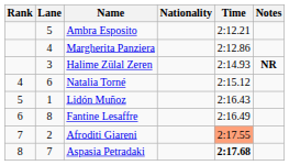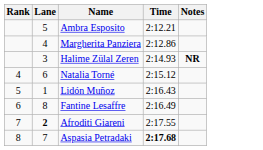 <table class="wikitable sortable" style="text-align:center">
 <tr>
 <th>Rank</th>
 <th>Lane</th>
 <th>Name</th>
-<th>Nationality</th>
 <th>Time</th>
 <th>Notes</th>
 </tr>
 <tr>
 <td></td>
 <td>5</td>
 <td align="left"><a href='#'>Ambra Esposito</a></td>
-<td align="left"></td>
 <td>2:12.21</td>
 <td></td>
 </tr>
 <tr>
 <td></td>
 <td>4</td>
 <td align="left"><a href='#'>Margherita Panziera</a></td>
-<td align="left"></td>
 <td>2:12.86</td>
 <td></td>
 </tr>
 <tr>
 <td></td>
 <td>3</td>
 <td align="left"><a href='#'>Halime Zülal Zeren</a></td>
-<td align="left"></td>
 <td>2:14.93</td>
 <td><strong>NR</strong></td>
 </tr>
 <tr>
 <td>4</td>
 <td>6</td>
 <td align="left"><a href='#'>Natalia Torné</a></td>
-<td align="left"></td>
 <td>2:15.12</td>
 <td></td>
 </tr>
 <tr>
 <td>5</td>
 <td>1</td>
 <td align="left"><a href='#'>Lidón Muñoz</a></td>
-<td align="left"></td>
 <td>2:16.43</td>
 <td></td>
 </tr>
 <tr>
 <td>6</td>
 <td>8</td>
 <td align="left"><a href='#'>Fantine Lesaffre</a></td>
-<td align="left"></td>
 <td>2:16.49</td>
 <td></td>
 </tr>
 <tr>
 <td>7</td>
-<td>2</td>
+<td><strong>2</strong></td>
 <td align="left"><a href='#'>Afroditi Giareni</a></td>
-<td align="left"></td>
-<td style="background: lightsalmon;">2:17.55</td>
+<td>2:17.55</td>
 <td></td>
 </tr>
 <tr>
 <td>8</td>
 <td>7</td>
 <td align="left"><a href='#'>Aspasia Petradaki</a></td>
-<td align="left"></td>
 <td><strong>2:17.68</strong></td>
 <td></td>
 </tr>
 </table>
